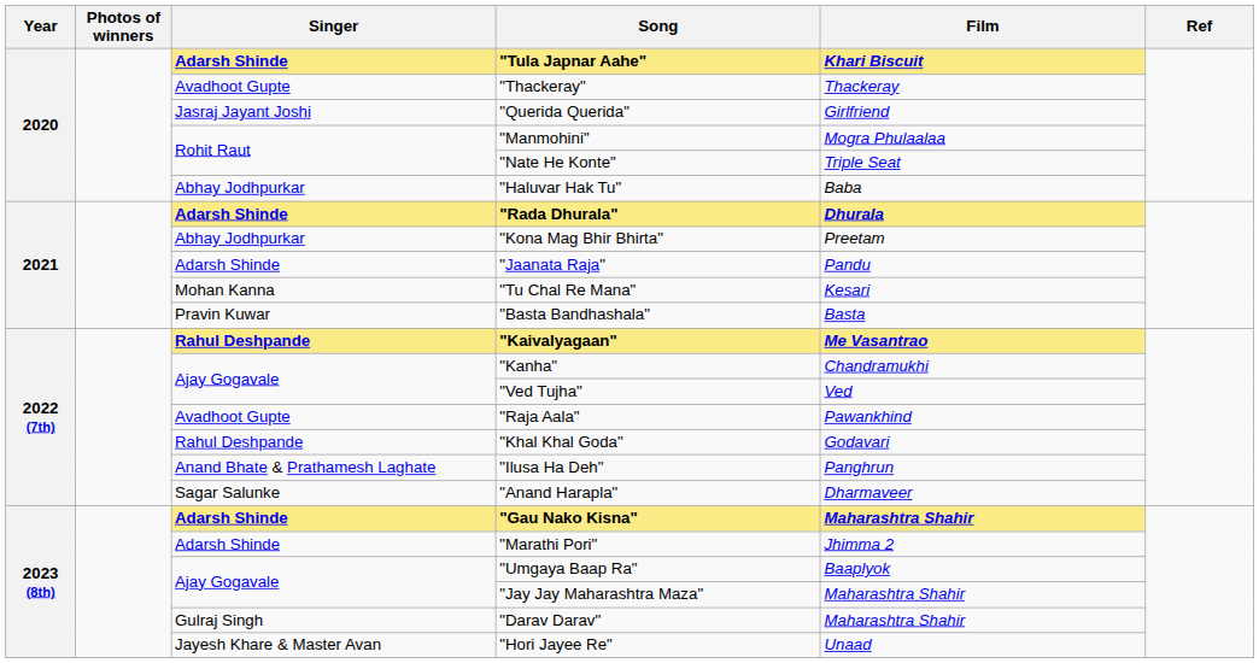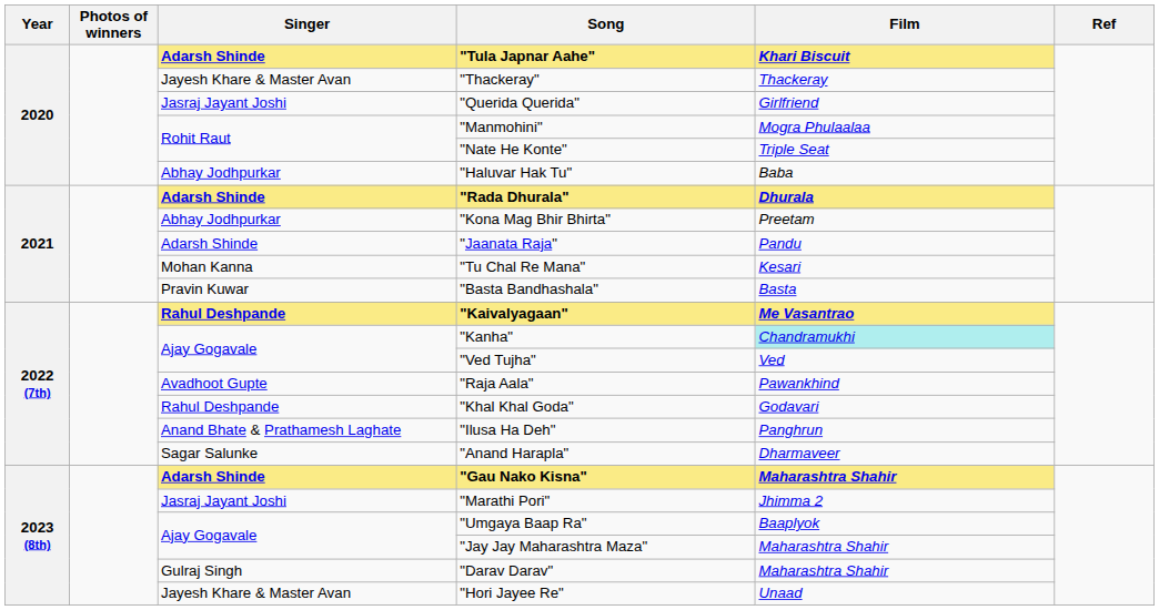 <table class="wikitable sortable" style="text-align:left;">
 <tr>
 <th scope="col" style="width:3%; text-align:center;">Year</th>
 <th scope="col" style="width:3%;text-align:center;">Photos of winners</th>
 <th scope="col" style="width:15%;text-align:center;">Singer</th>
 <th scope="col" style="width:15%;text-align:center;">Song</th>
 <th scope="col" style="width:15%;text-align:center;">Film</th>
 <th scope="col" style="width:5%;text-align:center;">Ref</th>
 </tr>
 <tr>
 <th scope="row" rowspan=6 style="text-align:center">2020</th>
 <td rowspan=6 style="text-align:center"></td>
 <td style="background:#FAEB86;"><strong><a href='#'>Adarsh Shinde</a></strong> </td>
 <td style="background:#FAEB86;"><strong>"Tula Japnar Aahe"</strong></td>
 <td style="background:#FAEB86;"><strong><em><a href='#'>Khari Biscuit</a></em></strong></td>
 <td rowspan="6"></td>
 </tr>
 <tr>
-<td><a href='#'>Avadhoot Gupte</a></td>
+<td>Jayesh Khare & Master Avan</td>
 <td>"Thackeray"</td>
 <td><em><a href='#'>Thackeray</a></em></td>
 </tr>
 <tr>
 <td><a href='#'>Jasraj Jayant Joshi</a></td>
 <td>"Querida Querida"</td>
 <td><em><a href='#'>Girlfriend</a></em></td>
 </tr>
 <tr>
 <td rowspan="2"><a href='#'>Rohit Raut</a></td>
 <td>"Manmohini"</td>
 <td><em><a href='#'>Mogra Phulaalaa</a></em></td>
 </tr>
 <tr>
 <td>"Nate He Konte"</td>
 <td><em><a href='#'>Triple Seat</a></em></td>
 </tr>
 <tr>
 <td><a href='#'>Abhay Jodhpurkar</a></td>
 <td>"Haluvar Hak Tu"</td>
 <td><em>Baba</em></td>
 </tr>
 <tr>
 <th rowspan="5">2021</th>
 <td rowspan="5" style="text-align:center"></td>
 <td style="background:#FAEB86;"><strong><a href='#'>Adarsh Shinde</a></strong> </td>
 <td style="background:#FAEB86;"><strong>"Rada Dhurala"</strong></td>
 <td style="background:#FAEB86;"><strong><em><a href='#'>Dhurala</a></em></strong></td>
 <td rowspan="5"></td>
 </tr>
 <tr>
 <td><a href='#'>Abhay Jodhpurkar</a></td>
 <td>"Kona Mag Bhir Bhirta"</td>
 <td><em>Preetam</em></td>
 </tr>
 <tr>
 <td><a href='#'>Adarsh Shinde</a></td>
 <td>"<a href='#'>Jaanata Raja</a>"</td>
 <td><em><a href='#'>Pandu</a></em></td>
 </tr>
 <tr>
 <td>Mohan Kanna</td>
 <td>"Tu Chal Re Mana"</td>
 <td><em><a href='#'>Kesari</a></em></td>
 </tr>
 <tr>
 <td>Pravin Kuwar</td>
 <td>"Basta Bandhashala"</td>
 <td><em><a href='#'>Basta</a></em></td>
 </tr>
 <tr>
 <th scope="row" rowspan=7 style="text-align:center">2022 <br><small><a href='#'>(7th)</a></small></th>
 <td rowspan=7 style="text-align:center"></td>
 <td style="background:#FAEB86;"><strong><a href='#'>Rahul Deshpande</a></strong> </td>
 <td style="background:#FAEB86;"><strong>"Kaivalyagaan"</strong></td>
 <td style="background:#FAEB86;"><strong><em><a href='#'>Me Vasantrao </a></em></strong></td>
 <td rowspan="7"></td>
 </tr>
 <tr>
 <td rowspan="2"><a href='#'>Ajay Gogavale</a></td>
 <td>"Kanha"</td>
-<td><em><a href='#'>Chandramukhi</a></em></td>
+<td style="background: paleturquoise;"><em><a href='#'>Chandramukhi</a></em></td>
 </tr>
 <tr>
 <td>"Ved Tujha"</td>
 <td><em><a href='#'>Ved</a></em></td>
 </tr>
 <tr>
 <td><a href='#'>Avadhoot Gupte</a></td>
 <td>"Raja Aala"</td>
 <td><em><a href='#'>Pawankhind</a></em></td>
 </tr>
 <tr>
 <td><a href='#'>Rahul Deshpande</a></td>
 <td>"Khal Khal Goda"</td>
 <td><em><a href='#'>Godavari</a></em></td>
 </tr>
 <tr>
 <td><a href='#'>Anand Bhate</a> & <a href='#'>Prathamesh Laghate</a></td>
 <td>"Ilusa Ha Deh"</td>
 <td><em><a href='#'>Panghrun</a></em></td>
 </tr>
 <tr>
 <td>Sagar Salunke</td>
 <td>"Anand Harapla"</td>
 <td><em><a href='#'>Dharmaveer</a></em></td>
 </tr>
 <tr>
 <th rowspan="6" scope="row" style="text-align:center">2023 <br><small><a href='#'>(8th)</a></small></th>
 <td rowspan="6" style="text-align:center"></td>
 <td style="background:#FAEB86;"><strong><a href='#'>Adarsh Shinde</a></strong> </td>
 <td style="background:#FAEB86;"><strong>"Gau Nako Kisna"</strong></td>
 <td style="background:#FAEB86;"><strong><em><a href='#'>Maharashtra Shahir</a> </em></strong></td>
 <td rowspan="6"></td>
 </tr>
 <tr>
-<td><a href='#'>Adarsh Shinde</a></td>
+<td><a href='#'>Jasraj Jayant Joshi</a></td>
 <td>"Marathi Pori"</td>
 <td><em><a href='#'>Jhimma 2</a></em></td>
 </tr>
 <tr>
 <td rowspan="2"><a href='#'>Ajay Gogavale</a></td>
 <td>"Umgaya Baap Ra"</td>
 <td><em><a href='#'>Baaplyok</a></em></td>
 </tr>
 <tr>
 <td>"Jay Jay Maharashtra Maza"</td>
 <td><em><a href='#'>Maharashtra Shahir</a></em></td>
 </tr>
 <tr>
 <td>Gulraj Singh</td>
 <td>"Darav Darav"</td>
 <td><em><a href='#'>Maharashtra Shahir</a></em></td>
 </tr>
 <tr>
 <td>Jayesh Khare & Master Avan</td>
 <td>"Hori Jayee Re"</td>
 <td><em><a href='#'>Unaad</a></em></td>
 </tr>
 </table>
